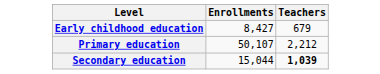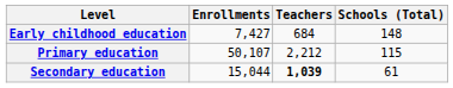 <table class="wikitable" style="margin:1em auto; border-collapse:collapse; text-align:center;">
 <tr>
 <th>Level</th>
 <th>Enrollments</th>
 <th>Teachers</th>
+<th>Schools (Total)</th>
 </tr>
 <tr>
 <th><a href='#'>Early childhood education</a></th>
-<td style="text-align:right;">8,427</td>
-<td>679</td>
+<td style="text-align:right;">7,427</td>
+<td>684</td>
+<td>148</td>
 </tr>
 <tr>
 <th><a href='#'>Primary education</a></th>
 <td style="text-align:right;">50,107</td>
 <td>2,212</td>
+<td>115</td>
 </tr>
 <tr>
 <th><a href='#'>Secondary education</a></th>
 <td style="text-align:right;">15,044</td>
 <td><strong>1,039</strong></td>
+<td>61</td>
 </tr>
 </table>
